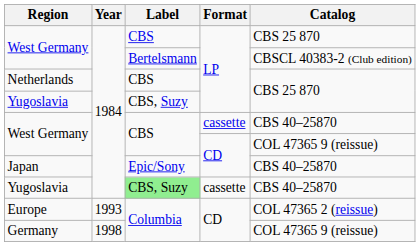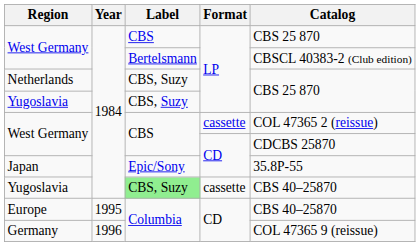 <table class="wikitable">
 <tr>
 <th>Region</th>
 <th>Year</th>
 <th>Label</th>
 <th>Format</th>
 <th>Catalog</th>
 </tr>
 <tr>
 <td rowspan="2"><a href='#'>West Germany</a></td>
 <td rowspan="8">1984</td>
 <td><a href='#'>CBS</a></td>
 <td rowspan="4"><a href='#'>LP</a></td>
 <td>CBS 25 870</td>
 </tr>
 <tr>
 <td><a href='#'>Bertelsmann</a></td>
 <td>CBSCL 40383-2 <small>(Club edition)</small></td>
 </tr>
 <tr>
 <td>Netherlands</td>
-<td>CBS</td>
+<td>CBS, Suzy</td>
 <td rowspan="2">CBS 25 870</td>
 </tr>
 <tr>
 <td><a href='#'>Yugoslavia</a></td>
 <td>CBS, <a href='#'>Suzy</a></td>
 </tr>
 <tr>
 <td rowspan="2">West Germany</td>
 <td rowspan="2">CBS</td>
 <td><a href='#'>cassette</a></td>
-<td>CBS 40–25870</td>
+<td>COL 47365 2 (<a href='#'>reissue</a>)</td>
 </tr>
 <tr>
 <td rowspan="2"><a href='#'>CD</a></td>
-<td>COL 47365 9 (reissue)</td>
+<td>CDCBS 25870</td>
 </tr>
 <tr>
 <td>Japan</td>
 <td><a href='#'>Epic/Sony</a></td>
-<td>CBS 40–25870</td>
+<td>35.8P-55</td>
 </tr>
 <tr>
 <td>Yugoslavia</td>
 <td style="background: lightgreen;">CBS, Suzy</td>
 <td>cassette</td>
 <td>CBS 40–25870</td>
 </tr>
 <tr>
 <td>Europe</td>
-<td>1993</td>
+<td>1995</td>
 <td rowspan="2"><a href='#'>Columbia</a></td>
 <td rowspan="2">CD</td>
-<td>COL 47365 2 (<a href='#'>reissue</a>)</td>
+<td>CBS 40–25870</td>
 </tr>
 <tr>
 <td>Germany</td>
-<td>1998</td>
+<td>1996</td>
 <td>COL 47365 9 (reissue)</td>
 </tr>
 </table>
